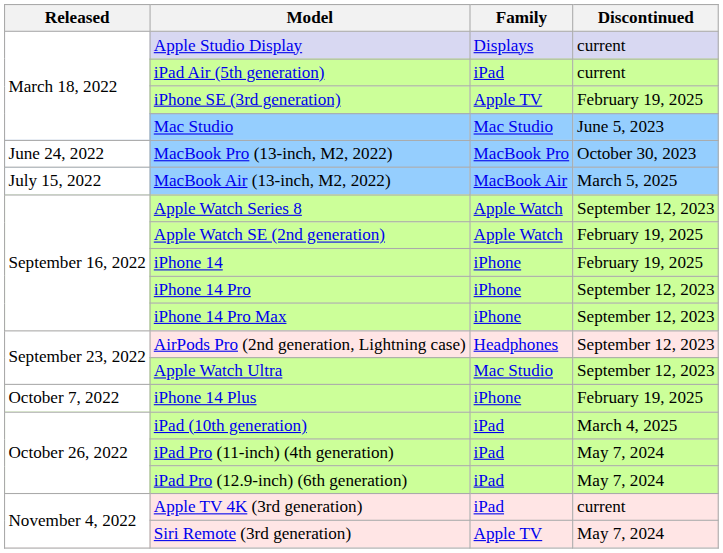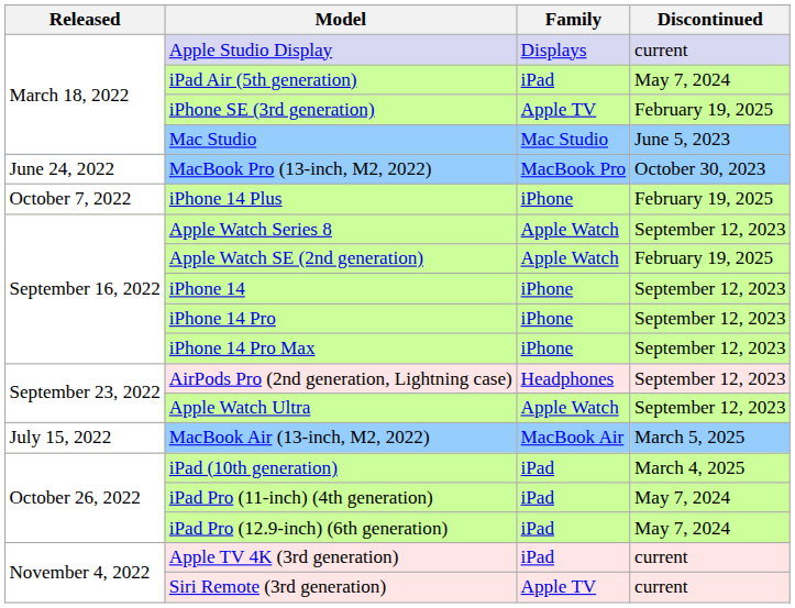 <table class="wikitable sortable">
 <tr>
 <th>Released</th>
 <th>Model</th>
 <th>Family</th>
 <th>Discontinued</th>
 </tr>
 <tr bgcolor=#D8D8F2>
 <td bgcolor=#FFF rowspan=4>March 18, 2022</td>
 <td><a href='#'>Apple Studio Display</a></td>
 <td><a href='#'>Displays</a></td>
 <td>current</td>
 </tr>
 <tr bgcolor=#CCFF99>
 <td><a href='#'>iPad Air (5th generation)</a></td>
 <td><a href='#'>iPad</a></td>
-<td>current</td>
+<td>May 7, 2024</td>
 </tr>
 <tr bgcolor=#CCFF99>
 <td><a href='#'>iPhone SE (3rd generation)</a></td>
 <td><a href='#'>Apple TV</a></td>
 <td>February 19, 2025</td>
 </tr>
 <tr bgcolor=#95CEFE>
 <td><a href='#'>Mac Studio</a></td>
 <td><a href='#'>Mac Studio</a></td>
 <td>June 5, 2023</td>
 </tr>
 <tr bgcolor=#95CEFE>
 <td bgcolor=#FFF>June 24, 2022</td>
 <td><a href='#'>MacBook Pro</a> (13-inch, M2, 2022)</td>
 <td><a href='#'>MacBook Pro</a></td>
 <td>October 30, 2023</td>
 </tr>
-<tr bgcolor=#95CEFE>
-<td bgcolor=#FFF>July 15, 2022</td>
-<td><a href='#'>MacBook Air</a> (13-inch, M2, 2022)</td>
-<td><a href='#'>MacBook Air</a></td>
-<td>March 5, 2025</td>
+<tr bgcolor=#CCFF99>
+<td bgcolor=#FFF>October 7, 2022</td>
+<td><a href='#'>iPhone 14 Plus</a></td>
+<td><a href='#'>iPhone</a></td>
+<td>February 19, 2025</td>
 </tr>
 <tr bgcolor=#CCFF99>
 <td bgcolor=#FFF rowspan=5>September 16, 2022</td>
 <td><a href='#'>Apple Watch Series 8</a></td>
 <td><a href='#'>Apple Watch</a></td>
 <td>September 12, 2023</td>
 </tr>
 <tr bgcolor=#CCFF99>
 <td><a href='#'>Apple Watch SE (2nd generation)</a></td>
 <td><a href='#'>Apple Watch</a></td>
 <td>February 19, 2025</td>
 </tr>
 <tr bgcolor=#CCFF99>
 <td><a href='#'>iPhone 14</a></td>
 <td><a href='#'>iPhone</a></td>
-<td>February 19, 2025</td>
+<td>September 12, 2023</td>
 </tr>
 <tr bgcolor=#CCFF99>
 <td><a href='#'>iPhone 14 Pro</a></td>
 <td><a href='#'>iPhone</a></td>
 <td>September 12, 2023</td>
 </tr>
 <tr bgcolor=#CCFF99>
 <td><a href='#'>iPhone 14 Pro Max</a></td>
 <td><a href='#'>iPhone</a></td>
 <td>September 12, 2023</td>
 </tr>
 <tr bgcolor=#FFE5E5>
 <td bgcolor=#FFF rowspan=2>September 23, 2022</td>
 <td><a href='#'>AirPods Pro</a> (2nd generation, Lightning case)</td>
 <td><a href='#'>Headphones</a></td>
 <td>September 12, 2023</td>
 </tr>
 <tr bgcolor=#CCFF99>
 <td><a href='#'>Apple Watch Ultra</a></td>
-<td><a href='#'>Mac Studio</a></td>
+<td><a href='#'>Apple Watch</a></td>
 <td>September 12, 2023</td>
 </tr>
-<tr bgcolor=#CCFF99>
-<td bgcolor=#FFF>October 7, 2022</td>
-<td><a href='#'>iPhone 14 Plus</a></td>
-<td><a href='#'>iPhone</a></td>
-<td>February 19, 2025</td>
+<tr bgcolor=#95CEFE>
+<td bgcolor=#FFF>July 15, 2022</td>
+<td><a href='#'>MacBook Air</a> (13-inch, M2, 2022)</td>
+<td><a href='#'>MacBook Air</a></td>
+<td>March 5, 2025</td>
 </tr>
 <tr bgcolor=#cf9>
 <td bgcolor=#fff rowspan=3>October 26, 2022</td>
 <td><a href='#'>iPad (10th generation)</a></td>
 <td><a href='#'>iPad</a></td>
 <td>March 4, 2025</td>
 </tr>
 <tr bgcolor=#cf9>
 <td><a href='#'>iPad Pro</a> (11-inch) (4th generation)</td>
 <td><a href='#'>iPad</a></td>
 <td>May 7, 2024</td>
 </tr>
 <tr bgcolor=#cf9>
 <td><a href='#'>iPad Pro</a> (12.9-inch) (6th generation)</td>
 <td><a href='#'>iPad</a></td>
 <td>May 7, 2024</td>
 </tr>
 <tr bgcolor=#FFE5E5>
 <td rowspan="2" bgcolor="#FFF">November 4, 2022</td>
 <td><a href='#'>Apple TV 4K</a> (3rd generation)</td>
 <td><a href='#'>iPad</a></td>
 <td>current</td>
 </tr>
 <tr bgcolor=#FFE5E5>
 <td><a href='#'>Siri Remote</a> (3rd generation)</td>
 <td><a href='#'>Apple TV</a></td>
-<td>May 7, 2024</td>
+<td>current</td>
 </tr>
 </table>
